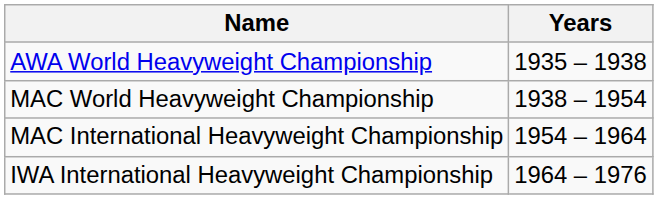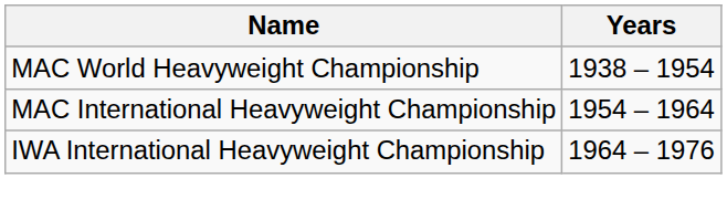 <table class="wikitable">
 <tr>
 <th>Name</th>
 <th>Years</th>
-</tr>
-<tr>
-<td><a href='#'>AWA World Heavyweight Championship</a></td>
-<td>1935 – 1938</td>
 </tr>
 <tr>
 <td>MAC World Heavyweight Championship</td>
 <td>1938 – 1954</td>
 </tr>
 <tr>
 <td>MAC International Heavyweight Championship</td>
 <td>1954 – 1964</td>
 </tr>
 <tr>
 <td>IWA International Heavyweight Championship</td>
 <td>1964 – 1976</td>
 </tr>
 </table>
